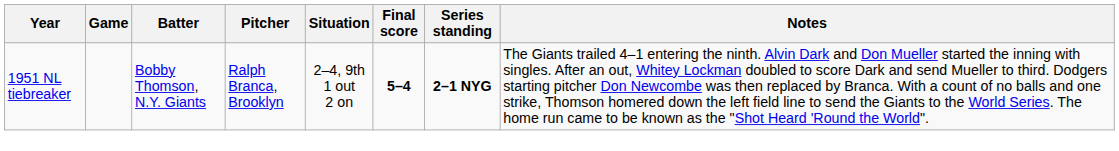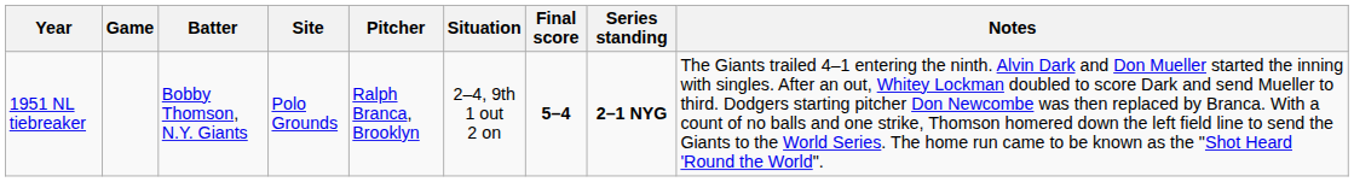 <table class="wikitable">
 <tr style="background:#e0e0e0;">
 <th>Year</th>
 <th>Game</th>
 <th>Batter</th>
+<th>Site</th>
 <th>Pitcher</th>
 <th>Situation</th>
 <th>Final score</th>
 <th>Series standing</th>
 <th>Notes</th>
 </tr>
 <tr>
 <td><a href='#'>1951 NL tiebreaker</a></td>
 <td></td>
 <td><a href='#'>Bobby Thomson</a>, <a href='#'>N.Y. Giants</a></td>
+<td><a href='#'>Polo Grounds</a></td>
 <td><a href='#'>Ralph Branca</a>, <a href='#'>Brooklyn</a></td>
 <td style="text-align:center;">2–4, 9th<br>1 out<br>2 on</td>
 <td style="text-align:center;"><strong>5–4</strong></td>
 <td style="text-align:center;"><strong>2–1 NYG</strong></td>
 <td>The Giants trailed 4–1 entering the ninth. <a href='#'>Alvin Dark</a> and <a href='#'>Don Mueller</a> started the inning with singles. After an out, <a href='#'>Whitey Lockman</a> doubled to score Dark and send Mueller to third.  Dodgers starting pitcher <a href='#'>Don Newcombe</a> was then replaced by Branca.  With a count of no balls and one strike, Thomson homered down the left field line to send the Giants to the <a href='#'>World Series</a>.  The home run came to be known as the "<a href='#'>Shot Heard 'Round the World</a>".</td>
 </tr>
 </table>
